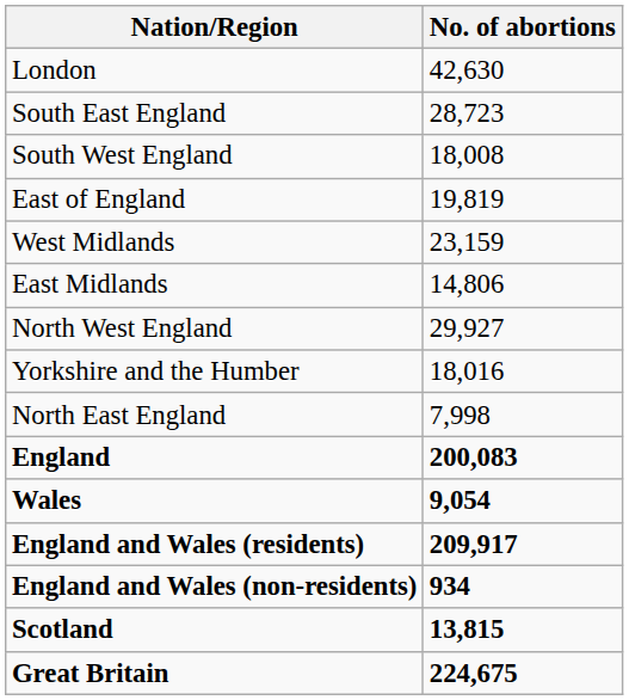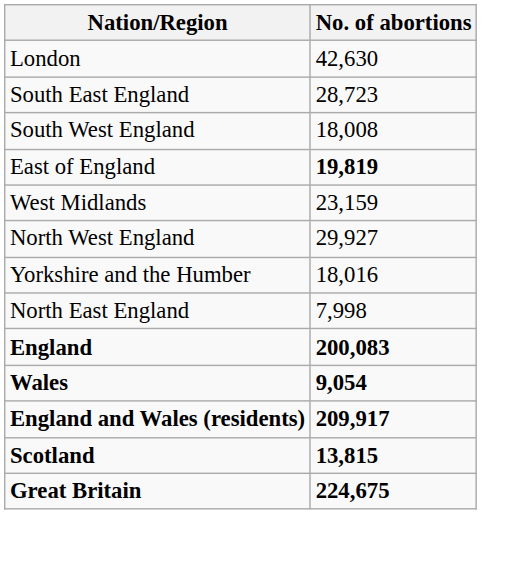 <table class="wikitable sortable">
 <tr>
 <th>Nation/Region</th>
 <th>No. of abortions</th>
 </tr>
 <tr>
 <td>London</td>
 <td>42,630</td>
 </tr>
 <tr>
 <td>South East England</td>
 <td>28,723</td>
 </tr>
 <tr>
 <td>South West England</td>
 <td>18,008</td>
 </tr>
 <tr>
 <td>East of England</td>
-<td>19,819</td>
+<td><strong>19,819</strong></td>
 </tr>
 <tr>
 <td>West Midlands</td>
 <td>23,159</td>
-</tr>
-<tr>
-<td>East Midlands</td>
-<td>14,806</td>
 </tr>
 <tr>
 <td>North West England</td>
 <td>29,927</td>
 </tr>
 <tr>
 <td>Yorkshire and the Humber</td>
 <td>18,016</td>
 </tr>
 <tr>
 <td>North East England</td>
 <td>7,998</td>
 </tr>
 <tr>
 <td><strong>England</strong></td>
 <td><strong>200,083</strong></td>
 </tr>
 <tr>
 <td><strong>Wales</strong></td>
 <td><strong>9,054</strong></td>
 </tr>
 <tr>
 <td><strong>England and Wales (residents)</strong></td>
 <td><strong>209,917</strong></td>
 </tr>
 <tr>
-<td><strong>England and Wales (non-residents)</strong></td>
-<td><strong>934</strong></td>
-</tr>
-<tr>
 <td><strong>Scotland</strong></td>
 <td><strong>13,815</strong></td>
 </tr>
 <tr>
 <td><strong>Great Britain</strong></td>
 <td><strong>224,675</strong></td>
 </tr>
 </table>
